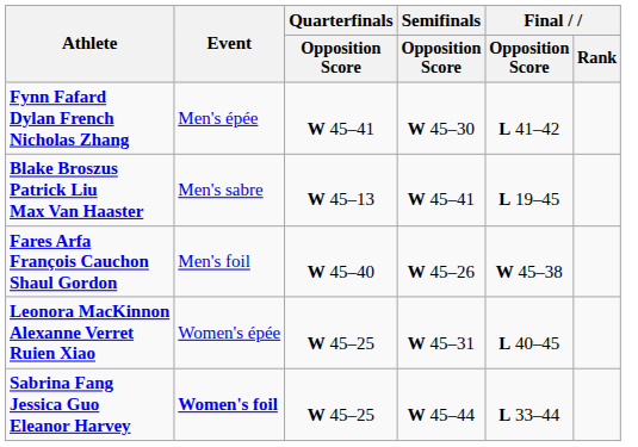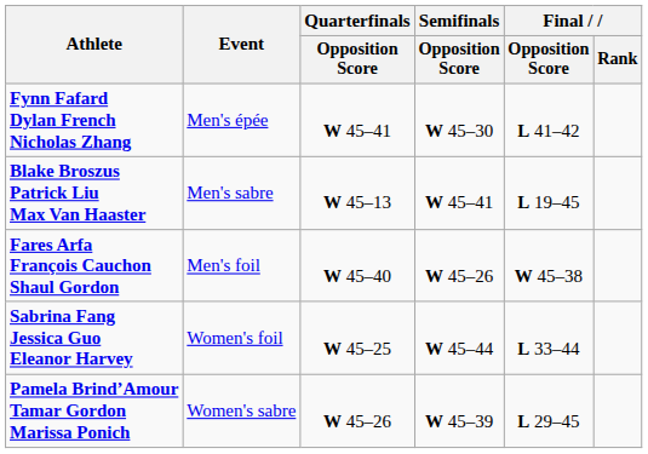 <table class=wikitable style="font-size:90%">
 <tr>
 <th rowspan=2>Athlete</th>
 <th rowspan=2>Event</th>
 <th>Quarterfinals</th>
 <th>Semifinals</th>
 <th colspan=2>Final /  / </th>
 </tr>
 <tr style="font-size:95%">
 <th>Opposition<br>Score</th>
 <th>Opposition<br>Score</th>
 <th>Opposition<br>Score</th>
 <th>Rank</th>
 </tr>
 <tr align=center>
 <td align=left><strong><a href='#'>Fynn Fafard</a><br><a href='#'>Dylan French</a><br><a href='#'>Nicholas Zhang</a></strong></td>
 <td align=left><a href='#'>Men's épée</a></td>
 <td><br><strong>W</strong> 45–41</td>
 <td><br><strong>W</strong> 45–30</td>
 <td><br><strong>L</strong> 41–42</td>
 <td></td>
 </tr>
 <tr align=center>
 <td align=left><strong><a href='#'>Blake Broszus</a><br><a href='#'>Patrick Liu</a><br><a href='#'>Max Van Haaster</a></strong></td>
 <td align=left><a href='#'>Men's sabre</a></td>
 <td><br><strong>W</strong> 45–13</td>
 <td><br><strong>W</strong> 45–41</td>
 <td><br><strong>L</strong> 19–45</td>
 <td></td>
 </tr>
 <tr align=center>
 <td align=left><strong><a href='#'>Fares Arfa</a><br><a href='#'>François Cauchon</a><br><a href='#'>Shaul Gordon</a></strong></td>
 <td align=left><a href='#'>Men's foil</a></td>
 <td><br><strong>W</strong> 45–40</td>
 <td><br><strong>W</strong> 45–26</td>
 <td><br><strong>W</strong> 45–38</td>
 <td></td>
 </tr>
 <tr align=center>
-<td align=left><strong><a href='#'>Leonora MacKinnon</a><br><a href='#'>Alexanne Verret</a><br><a href='#'>Ruien Xiao</a></strong></td>
-<td align=left><a href='#'>Women's épée</a></td>
-<td><br><strong>W</strong> 45–25</td>
-<td><br><strong>W</strong> 45–31</td>
-<td><br><strong>L</strong> 40–45</td>
-<td></td>
-</tr>
-<tr align=center>
 <td align=left><strong><a href='#'>Sabrina Fang</a><br><a href='#'>Jessica Guo</a><br><a href='#'>Eleanor Harvey</a></strong></td>
-<td align=left><strong><a href='#'>Women's foil</a></strong></td>
+<td align=left><a href='#'>Women's foil</a></td>
 <td><br><strong>W</strong> 45–25</td>
 <td><br><strong>W</strong> 45–44</td>
 <td><br><strong>L</strong> 33–44</td>
 <td></td>
 </tr>
+<tr align=center>
+<td align=left><strong><a href='#'>Pamela Brind’Amour</a><br><a href='#'>Tamar Gordon</a><br><a href='#'>Marissa Ponich</a></strong></td>
+<td align=left><a href='#'>Women's sabre</a></td>
+<td><br><strong>W</strong> 45–26</td>
+<td><br><strong>W</strong> 45–39</td>
+<td><br><strong>L</strong> 29–45</td>
+<td></td>
+</tr>
 </table>
